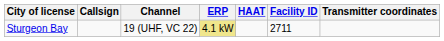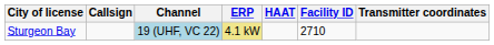 <table class="wikitable">
 <tr>
 <th>City of license</th>
 <th>Callsign</th>
 <th>Channel</th>
 <th><a href='#'>ERP</a></th>
 <th><a href='#'>HAAT</a></th>
 <th><a href='#'>Facility ID</a></th>
 <th>Transmitter coordinates</th>
 </tr>
 <tr>
 <td><a href='#'>Sturgeon Bay</a></td>
 <td><strong></strong></td>
-<td>19 (UHF, VC 22)</td>
+<td style="background: lightblue;">19 (UHF, VC 22)</td>
 <td style="background: khaki;">4.1 kW</td>
 <td></td>
-<td>2711</td>
+<td>2710</td>
 <td></td>
 </tr>
 </table>
